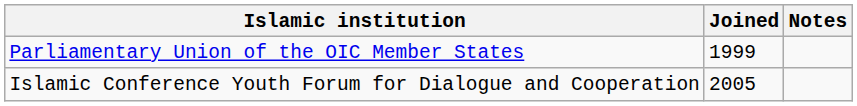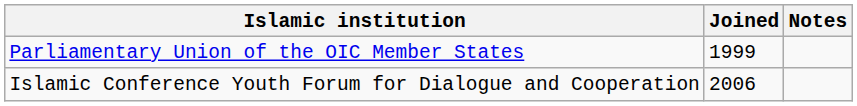 <table class="wikitable sortable">
 <tr style="background:#ececec;">
 <th>Islamic institution</th>
 <th>Joined</th>
 <th>Notes</th>
 </tr>
 <tr>
 <td><a href='#'>Parliamentary Union of the OIC Member States</a></td>
 <td>1999</td>
 <td></td>
 </tr>
 <tr>
 <td>Islamic Conference Youth Forum for Dialogue and Cooperation</td>
-<td>2005</td>
+<td>2006</td>
 <td></td>
 </tr>
 </table>
